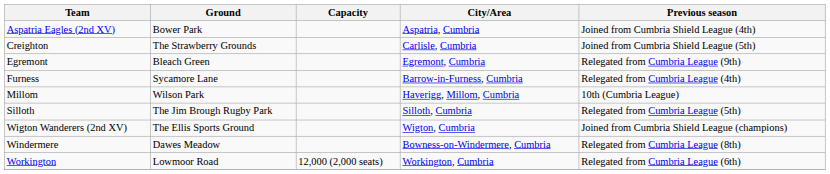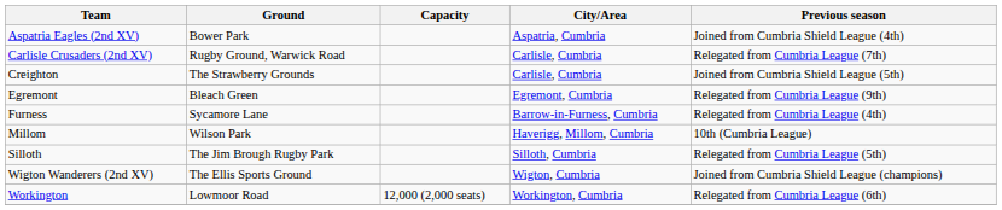 <table class="wikitable sortable" width=100%>
 <tr>
 <th>Team</th>
 <th>Ground</th>
 <th>Capacity</th>
 <th>City/Area</th>
 <th>Previous season</th>
 </tr>
 <tr>
 <td><a href='#'>Aspatria Eagles (2nd XV)</a></td>
 <td>Bower Park</td>
 <td></td>
 <td><a href='#'>Aspatria</a>, <a href='#'>Cumbria</a></td>
 <td>Joined from Cumbria Shield League (4th)</td>
+</tr>
+<tr>
+<td><a href='#'>Carlisle Crusaders (2nd XV)</a></td>
+<td>Rugby Ground, Warwick Road</td>
+<td></td>
+<td><a href='#'>Carlisle</a>, <a href='#'>Cumbria</a></td>
+<td>Relegated from <a href='#'>Cumbria League</a> (7th)</td>
 </tr>
 <tr>
 <td>Creighton</td>
 <td>The Strawberry Grounds</td>
 <td></td>
 <td><a href='#'>Carlisle</a>, <a href='#'>Cumbria</a></td>
 <td>Joined from Cumbria Shield League (5th)</td>
 </tr>
 <tr>
 <td>Egremont</td>
 <td>Bleach Green</td>
 <td></td>
 <td><a href='#'>Egremont</a>, <a href='#'>Cumbria</a></td>
 <td>Relegated from <a href='#'>Cumbria League</a>  (9th)</td>
 </tr>
 <tr>
 <td>Furness</td>
 <td>Sycamore Lane</td>
 <td></td>
 <td><a href='#'>Barrow-in-Furness</a>, <a href='#'>Cumbria</a></td>
 <td>Relegated from <a href='#'>Cumbria League</a>  (4th)</td>
 </tr>
 <tr>
 <td>Millom</td>
 <td>Wilson Park</td>
 <td></td>
 <td><a href='#'>Haverigg</a>, <a href='#'>Millom</a>, <a href='#'>Cumbria</a></td>
 <td>10th (Cumbria League)</td>
 </tr>
 <tr>
 <td>Silloth</td>
 <td>The Jim Brough Rugby Park</td>
 <td></td>
 <td><a href='#'>Silloth</a>, <a href='#'>Cumbria</a></td>
 <td>Relegated from <a href='#'>Cumbria League</a>  (5th)</td>
 </tr>
 <tr>
 <td>Wigton Wanderers (2nd XV)</td>
 <td>The Ellis Sports Ground</td>
 <td></td>
 <td><a href='#'>Wigton</a>, <a href='#'>Cumbria</a></td>
 <td>Joined from Cumbria Shield League (champions)</td>
 </tr>
 <tr>
-<td>Windermere</td>
-<td>Dawes Meadow</td>
-<td></td>
-<td><a href='#'>Bowness-on-Windermere</a>, <a href='#'>Cumbria</a></td>
-<td>Relegated from <a href='#'>Cumbria League</a>  (8th)</td>
-</tr>
-<tr>
 <td><a href='#'>Workington</a></td>
 <td>Lowmoor Road</td>
 <td>12,000 (2,000 seats)</td>
 <td><a href='#'>Workington</a>, <a href='#'>Cumbria</a></td>
 <td>Relegated from <a href='#'>Cumbria League</a>  (6th)</td>
 </tr>
 <tr>
 </tr>
 </table>
